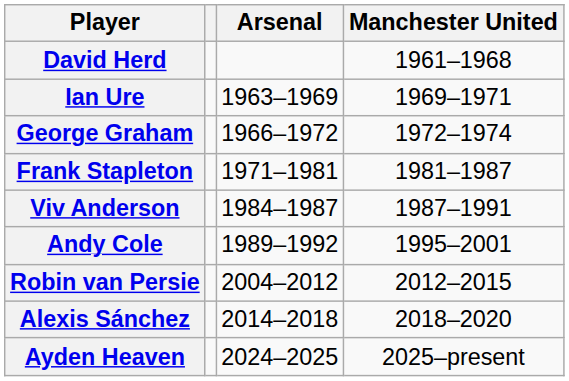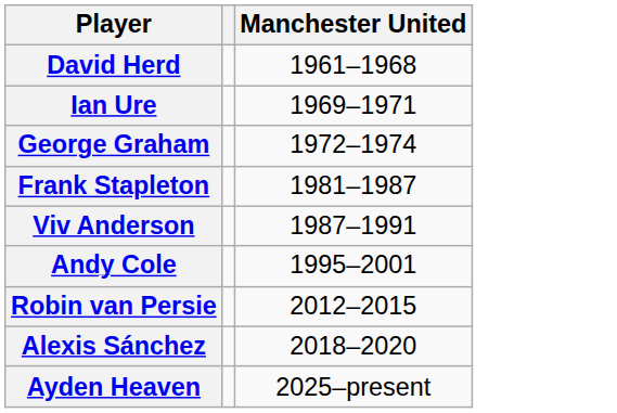 <table class="wikitable plainrowheaders">
 <tr>
 <th scope="col">Player</th>
 <th scope="col"></th>
-<th scope="col">Arsenal</th>
 <th scope="col">Manchester United</th>
 </tr>
 <tr>
 <th scope="row"> <a href='#'>David Herd</a></th>
 <td></td>
-<td style="text-align:center"></td>
 <td style="text-align:center">1961–1968</td>
 </tr>
 <tr>
 <th scope="row"> <a href='#'>Ian Ure</a></th>
 <td></td>
-<td style="text-align:center">1963–1969</td>
 <td style="text-align:center">1969–1971</td>
 </tr>
 <tr>
 <th scope="row"> <a href='#'>George Graham</a></th>
 <td></td>
-<td style="text-align:center">1966–1972</td>
 <td style="text-align:center">1972–1974</td>
 </tr>
 <tr>
 <th scope="row"> <a href='#'>Frank Stapleton</a></th>
 <td></td>
-<td style="text-align:center">1971–1981</td>
 <td style="text-align:center">1981–1987</td>
 </tr>
 <tr>
 <th scope="row"> <a href='#'>Viv Anderson</a></th>
 <td></td>
-<td style="text-align:center">1984–1987</td>
 <td style="text-align:center">1987–1991</td>
 </tr>
 <tr>
 <th scope="row"> <a href='#'>Andy Cole</a></th>
 <td></td>
-<td style="text-align:center">1989–1992</td>
 <td style="text-align:center">1995–2001</td>
 </tr>
 <tr>
 <th scope="row"> <a href='#'>Robin van Persie</a></th>
 <td></td>
-<td style="text-align:center">2004–2012</td>
 <td style="text-align:center">2012–2015</td>
 </tr>
 <tr>
 <th scope="row"> <a href='#'>Alexis Sánchez</a></th>
 <td></td>
-<td style="text-align:center">2014–2018</td>
 <td style="text-align:center">2018–2020</td>
 </tr>
 <tr>
 <th scope="row"> <a href='#'>Ayden Heaven</a></th>
 <td></td>
-<td style="text-align:center">2024–2025</td>
 <td style="text-align:center">2025–present</td>
 </tr>
 </table>
